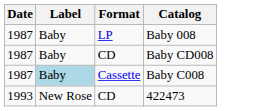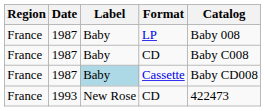 <table class="wikitable">
 <tr>
+<th>Region</th>
 <th>Date</th>
 <th>Label</th>
 <th>Format</th>
 <th>Catalog</th>
 </tr>
 <tr>
+<td>France</td>
 <td>1987</td>
 <td>Baby</td>
 <td><a href='#'>LP</a></td>
 <td>Baby 008</td>
 </tr>
 <tr>
+<td>France</td>
 <td>1987</td>
 <td>Baby</td>
 <td>CD</td>
+<td>Baby C008</td>
+</tr>
+<tr>
+<td>France</td>
+<td>1987</td>
+<td style="background: lightblue;">Baby</td>
+<td><a href='#'>Cassette</a></td>
 <td>Baby CD008</td>
 </tr>
 <tr>
-<td>1987</td>
-<td style="background: lightblue;">Baby</td>
-<td><a href='#'>Cassette</a></td>
-<td>Baby C008</td>
-</tr>
-<tr>
+<td>France</td>
 <td>1993</td>
 <td>New Rose</td>
 <td>CD</td>
 <td>422473</td>
 </tr>
 </table>
